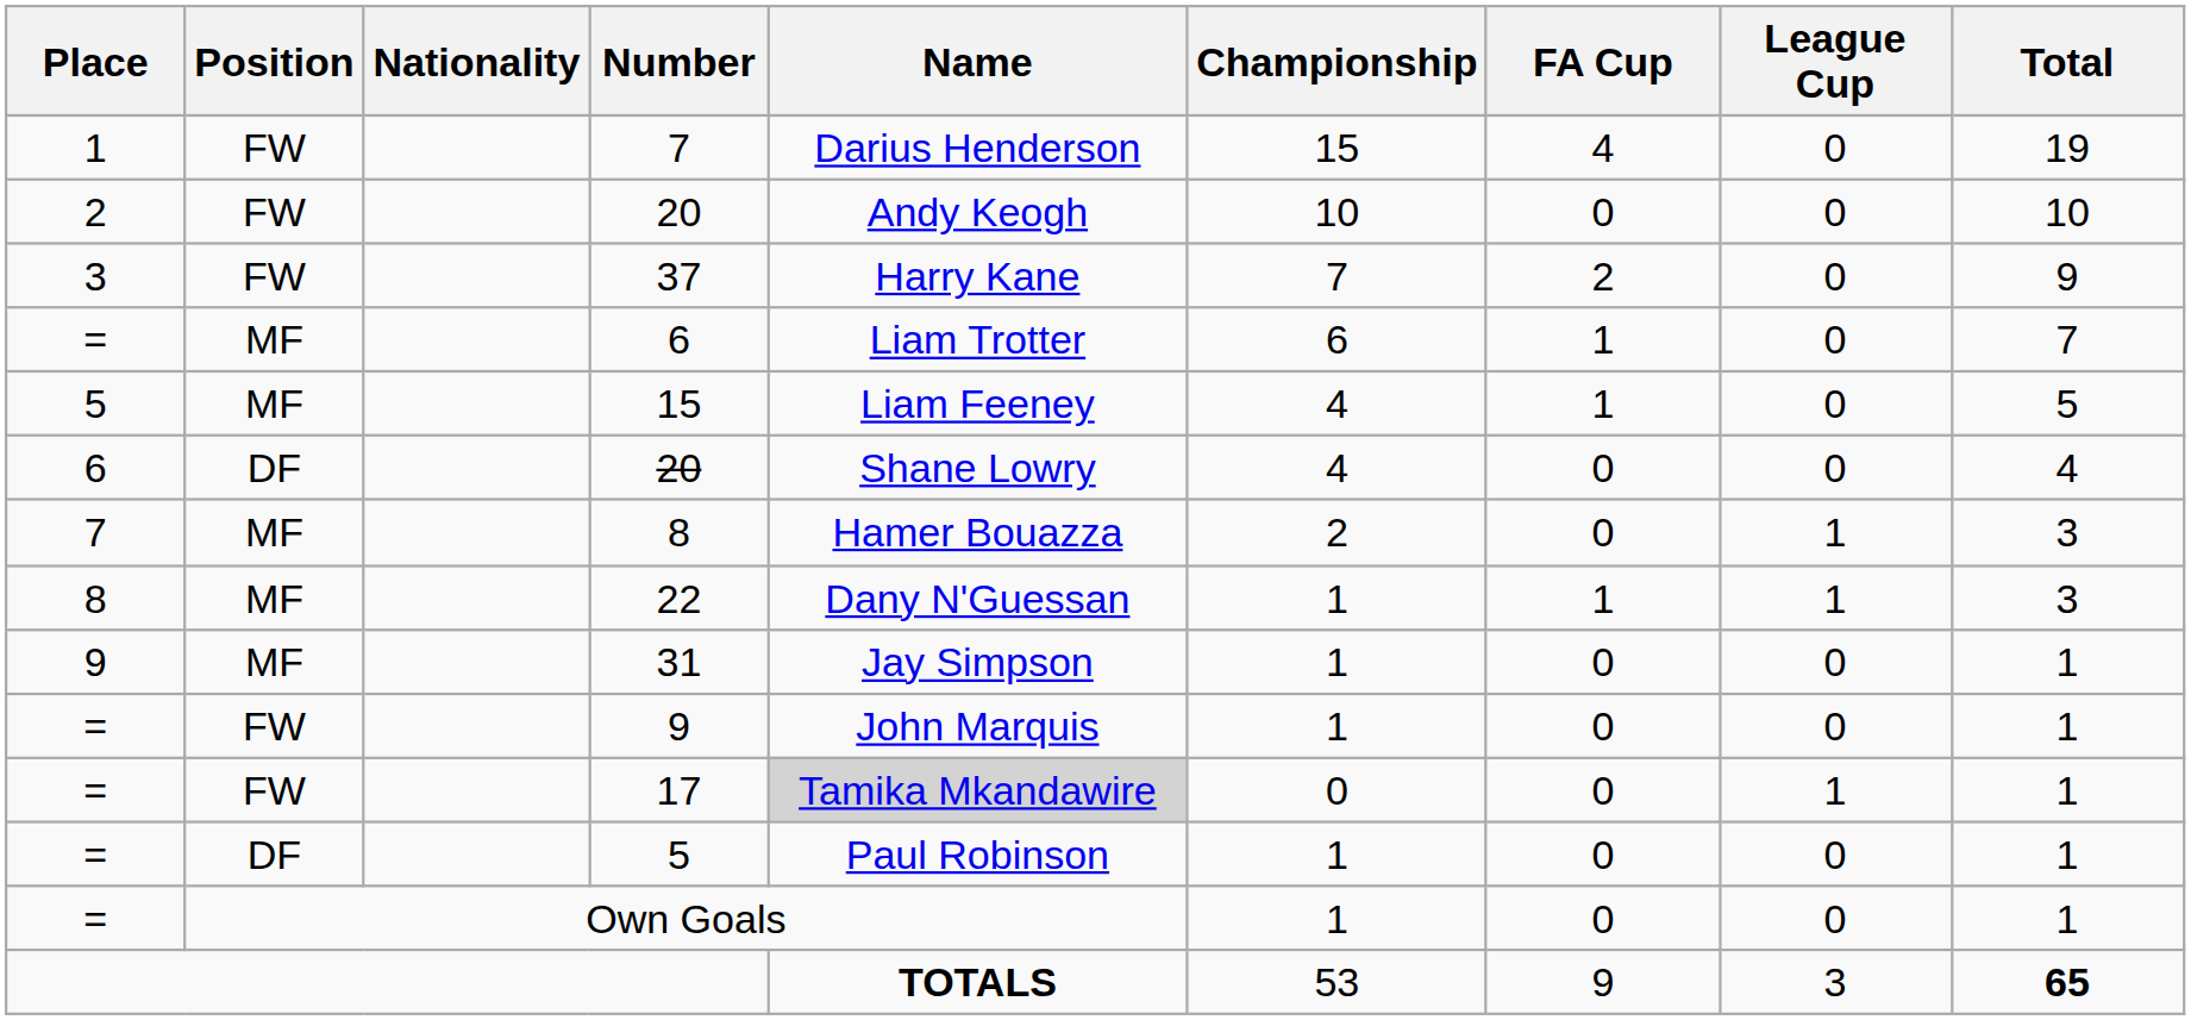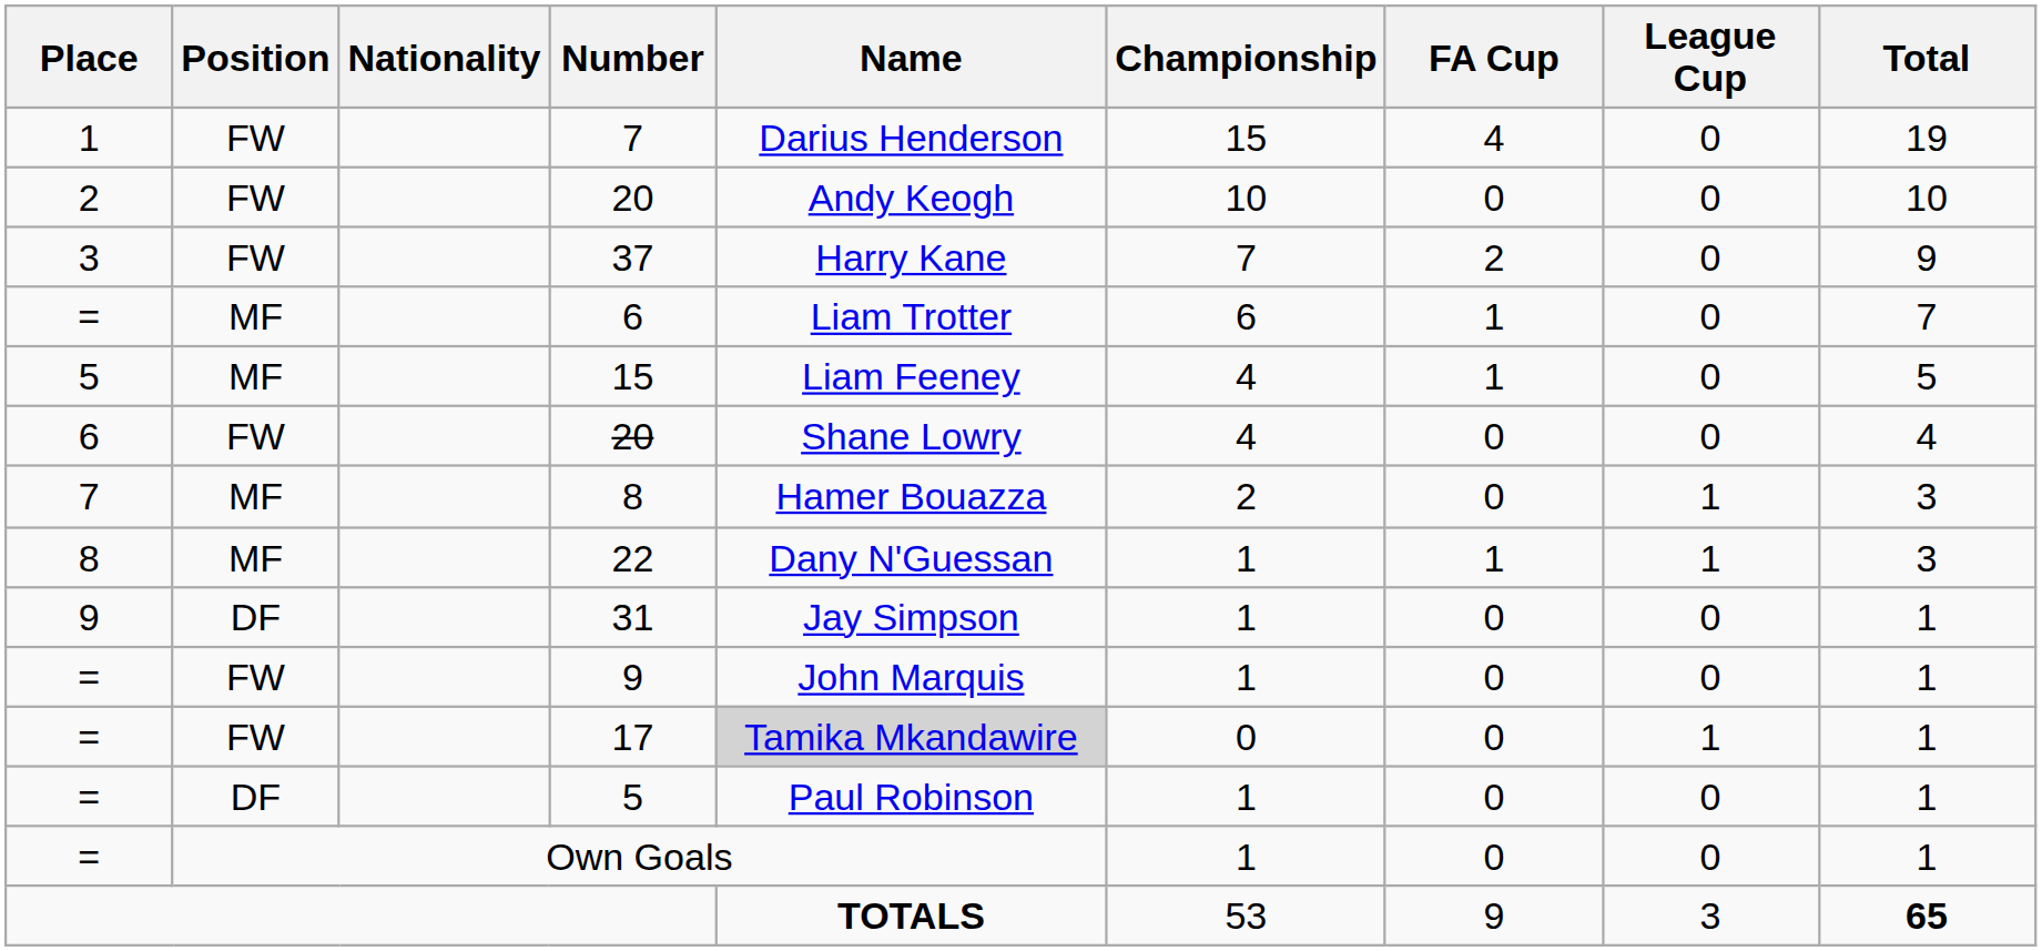 <table class="wikitable" style="font-size: 95%; text-align: center;">
 <tr>
 <th width=60>Place</th>
 <th width=60>Position</th>
 <th width=60>Nationality</th>
 <th width=60>Number</th>
 <th width=150>Name</th>
 <th width=80>Championship</th>
 <th width=80>FA Cup</th>
 <th width=80>League Cup</th>
 <th width=80>Total</th>
 </tr>
 <tr>
 <td>1</td>
 <td>FW</td>
 <td></td>
 <td>7</td>
 <td><a href='#'>Darius Henderson</a></td>
 <td>15</td>
 <td>4</td>
 <td>0</td>
 <td>19</td>
 </tr>
 <tr>
 <td>2</td>
 <td>FW</td>
 <td></td>
 <td>20</td>
 <td><a href='#'>Andy Keogh</a></td>
 <td>10</td>
 <td>0</td>
 <td>0</td>
 <td>10</td>
 </tr>
 <tr>
 <td>3</td>
 <td>FW</td>
 <td></td>
 <td>37</td>
 <td><a href='#'>Harry Kane</a></td>
 <td>7</td>
 <td>2</td>
 <td>0</td>
 <td>9</td>
 </tr>
 <tr>
 <td>=</td>
 <td>MF</td>
 <td></td>
 <td>6</td>
 <td><a href='#'>Liam Trotter</a></td>
 <td>6</td>
 <td>1</td>
 <td>0</td>
 <td>7</td>
 </tr>
 <tr>
 <td>5</td>
 <td>MF</td>
 <td></td>
 <td>15</td>
 <td><a href='#'>Liam Feeney</a></td>
 <td>4</td>
 <td>1</td>
 <td>0</td>
 <td>5</td>
 </tr>
 <tr>
 <td>6</td>
-<td>DF</td>
+<td>FW</td>
 <td></td>
 <td><s>20</s></td>
 <td><a href='#'>Shane Lowry</a></td>
 <td>4</td>
 <td>0</td>
 <td>0</td>
 <td>4</td>
 </tr>
 <tr>
 <td>7</td>
 <td>MF</td>
 <td></td>
 <td>8</td>
 <td><a href='#'>Hamer Bouazza</a></td>
 <td>2</td>
 <td>0</td>
 <td>1</td>
 <td>3</td>
 </tr>
 <tr>
 <td>8</td>
 <td>MF</td>
 <td></td>
 <td>22</td>
 <td><a href='#'>Dany N'Guessan</a></td>
 <td>1</td>
 <td>1</td>
 <td>1</td>
 <td>3</td>
 </tr>
 <tr>
 <td>9</td>
-<td>MF</td>
+<td>DF</td>
 <td></td>
 <td>31</td>
 <td><a href='#'>Jay Simpson</a></td>
 <td>1</td>
 <td>0</td>
 <td>0</td>
 <td>1</td>
 </tr>
 <tr>
 <td>=</td>
 <td>FW</td>
 <td></td>
 <td>9</td>
 <td><a href='#'>John Marquis</a></td>
 <td>1</td>
 <td>0</td>
 <td>0</td>
 <td>1</td>
 </tr>
 <tr>
 <td>=</td>
 <td>FW</td>
 <td></td>
 <td>17</td>
 <td style="background: lightgrey;"><a href='#'>Tamika Mkandawire</a></td>
 <td>0</td>
 <td>0</td>
 <td>1</td>
 <td>1</td>
 </tr>
 <tr>
 <td>=</td>
 <td>DF</td>
 <td></td>
 <td>5</td>
 <td><a href='#'>Paul Robinson</a></td>
 <td>1</td>
 <td>0</td>
 <td>0</td>
 <td>1</td>
 </tr>
 <tr>
 <td>=</td>
 <td colspan="4">Own Goals</td>
 <td>1</td>
 <td>0</td>
 <td>0</td>
 <td>1</td>
 </tr>
 <tr>
 <td colspan="4"></td>
 <td><strong>TOTALS</strong></td>
 <td>53</td>
 <td>9</td>
 <td>3</td>
 <td><strong>65</strong></td>
 </tr>
 </table>
